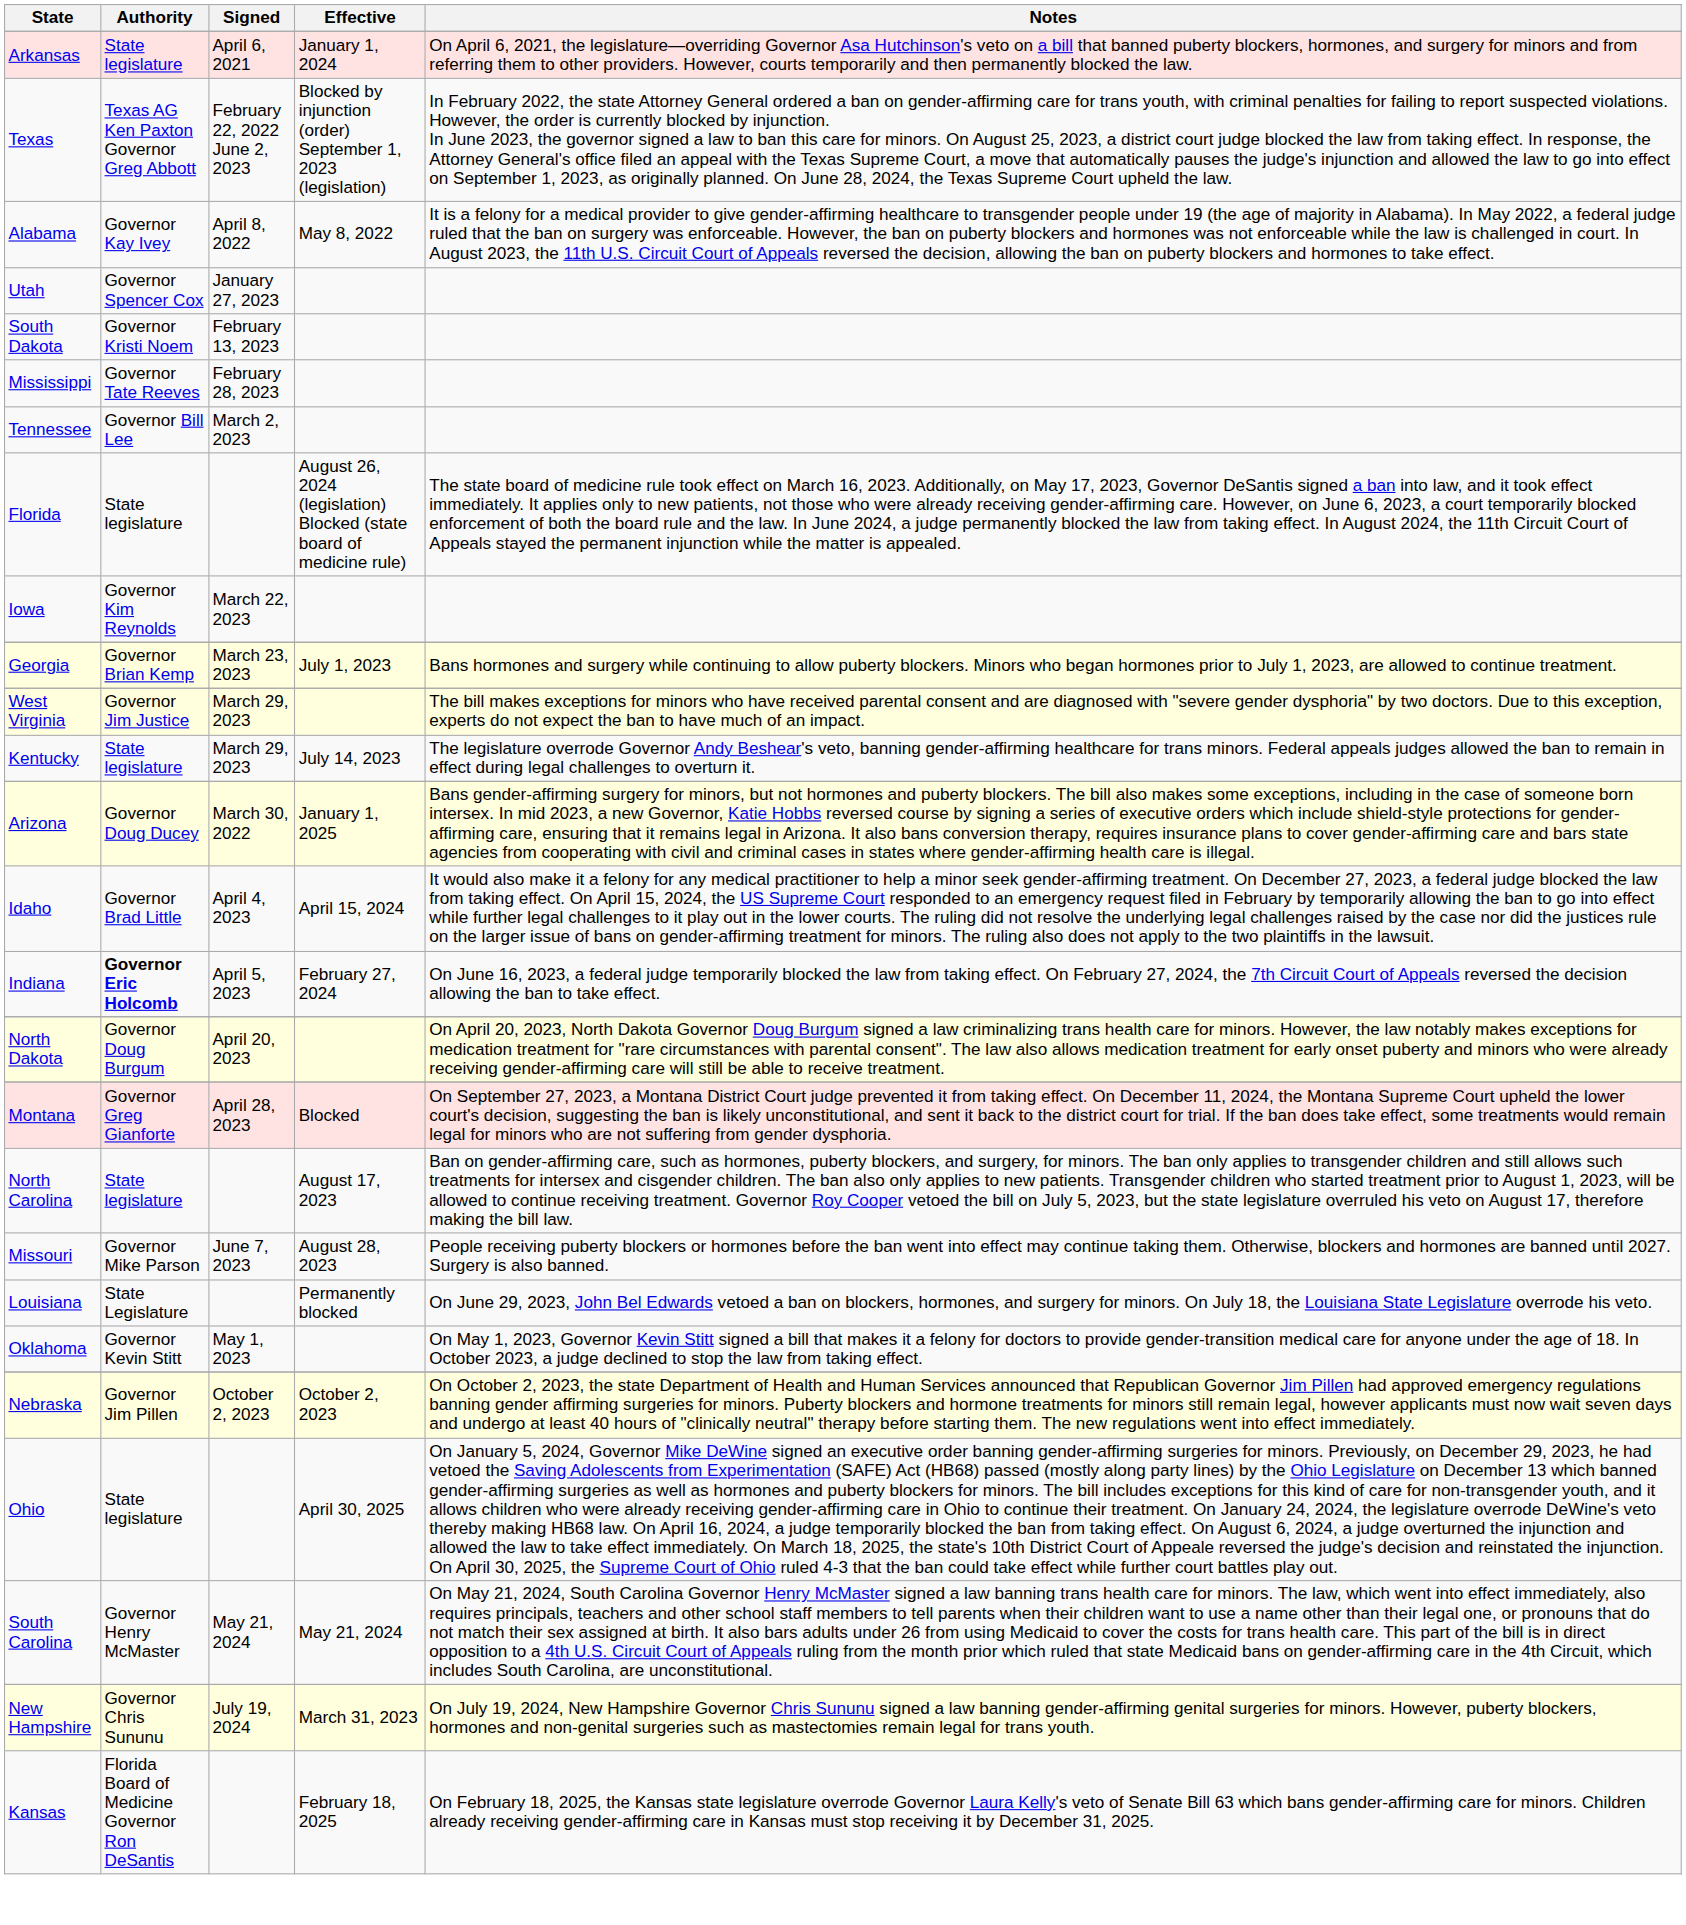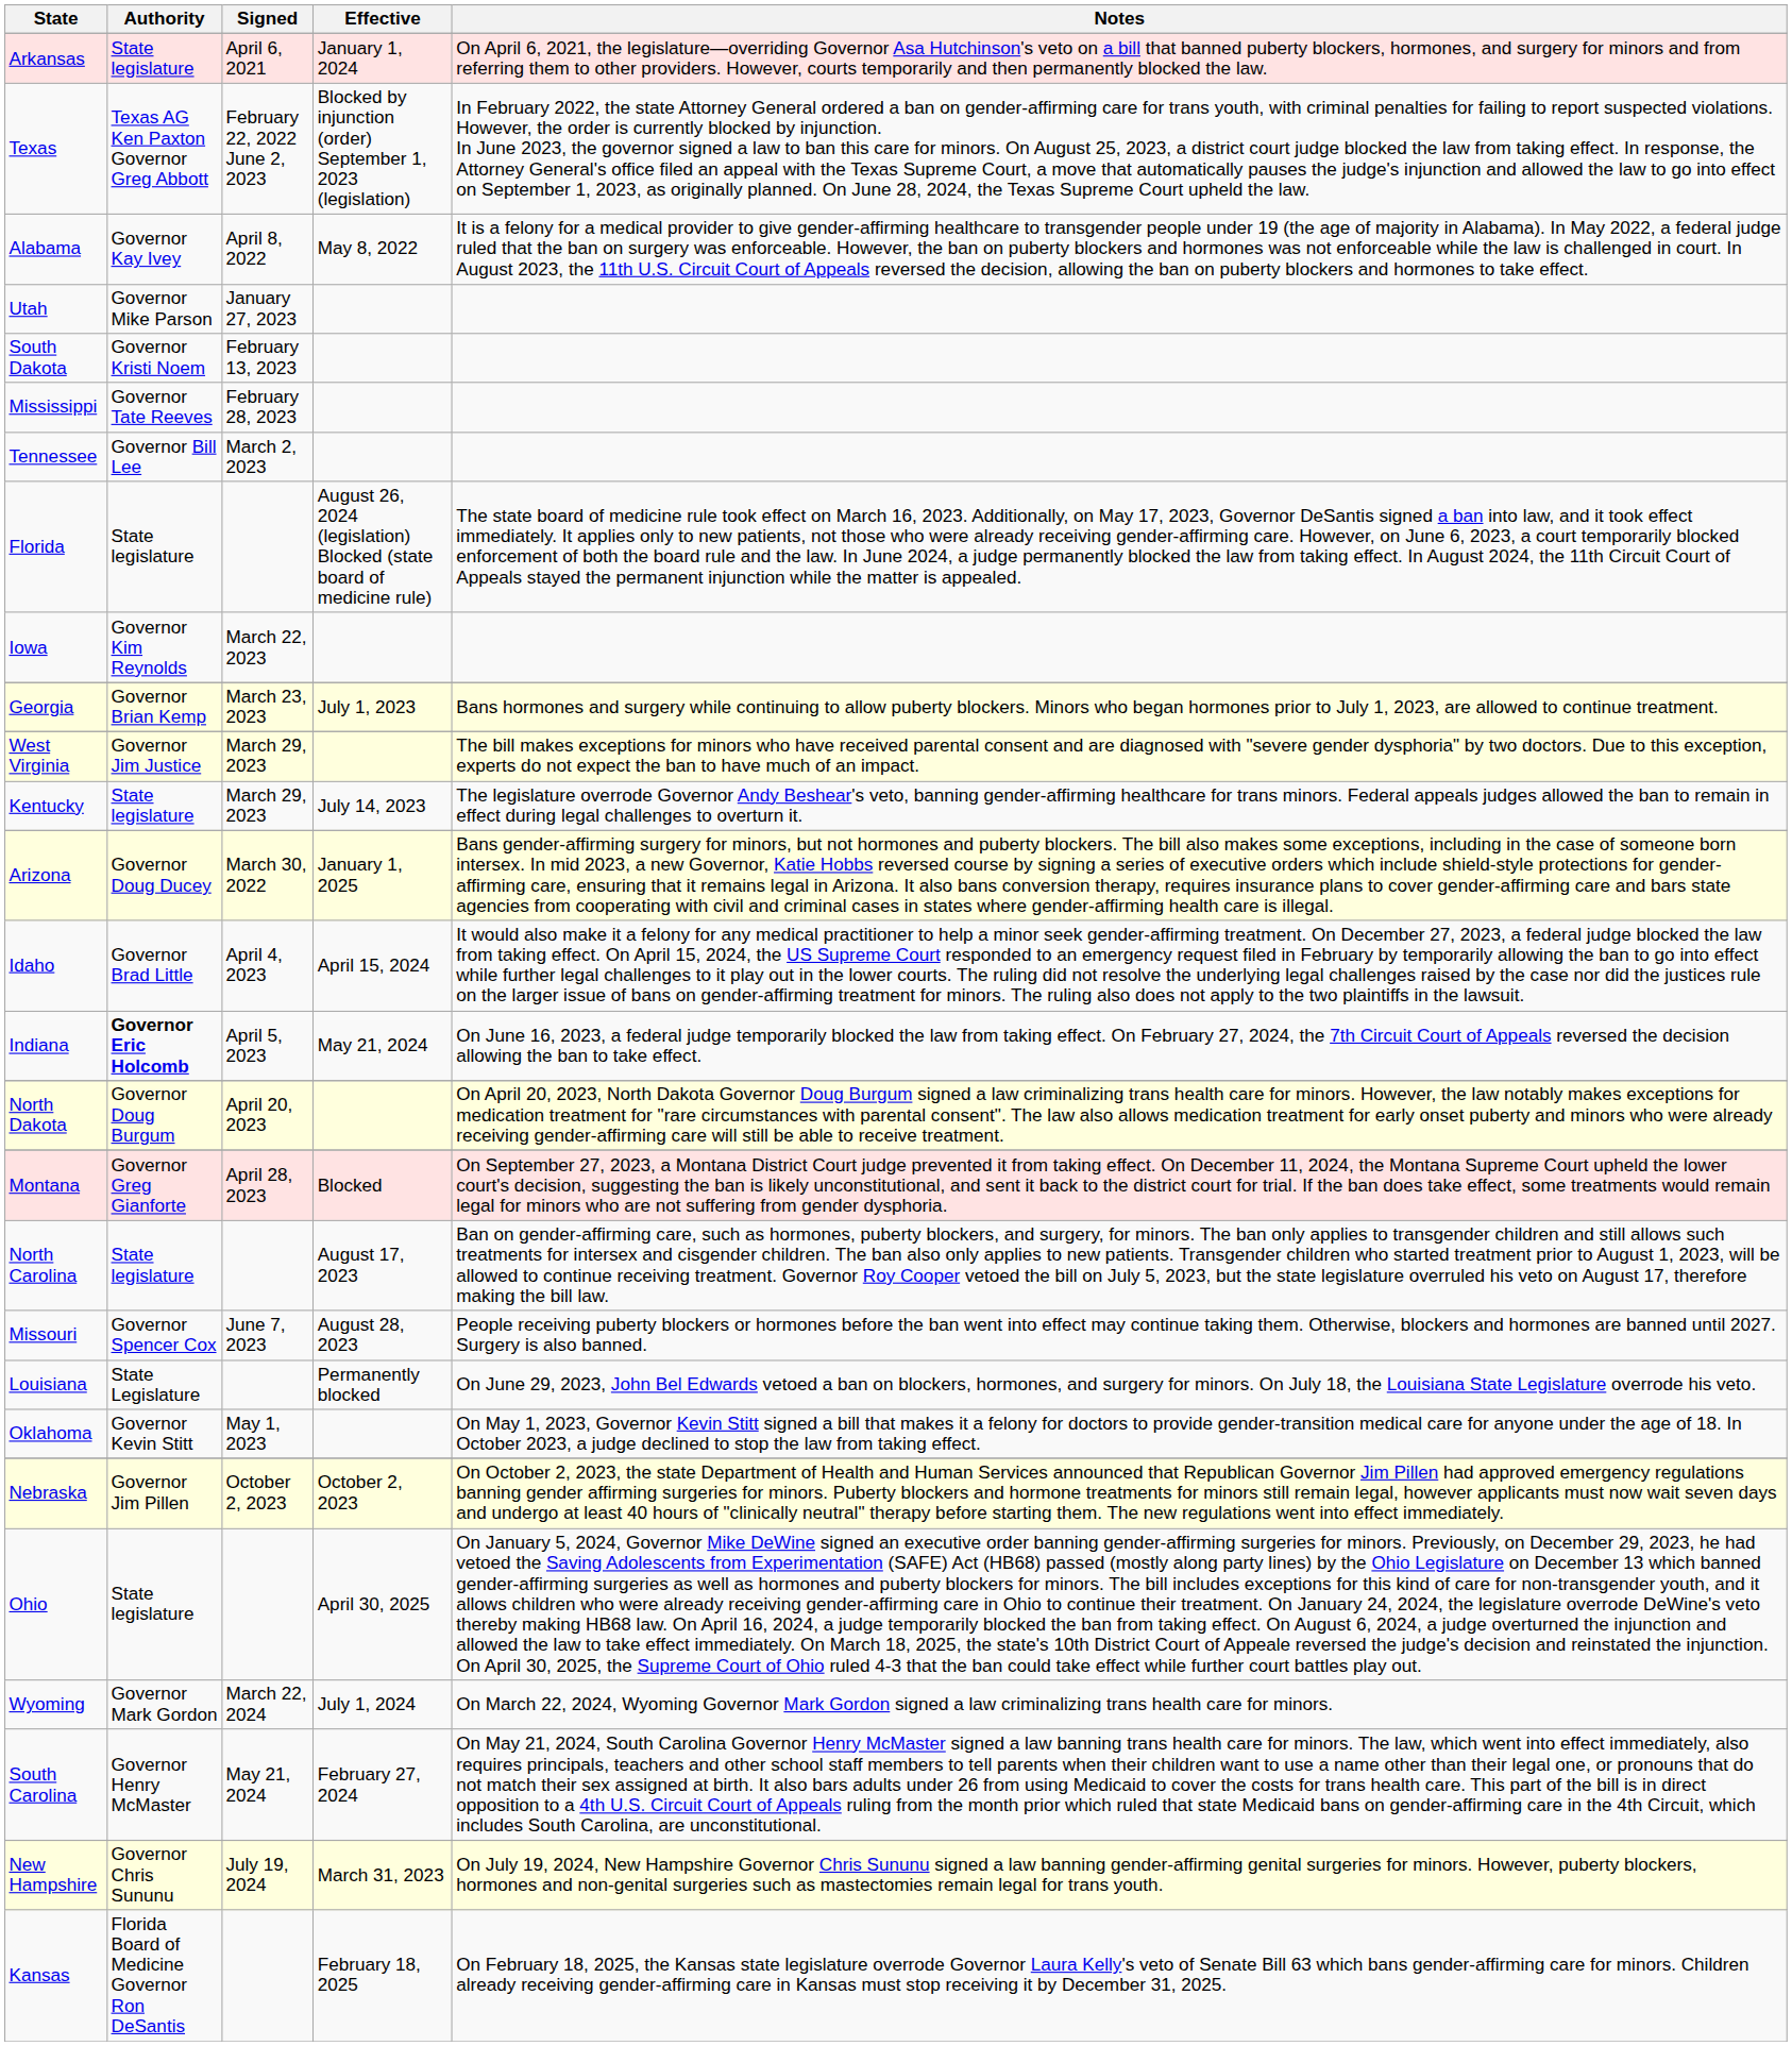 <table class="wikitable sortable">
 <tr>
 <th>State</th>
 <th>Authority</th>
 <th>Signed</th>
 <th>Effective</th>
 <th>Notes</th>
 </tr>
 <tr>
 </tr>
 <tr style="background: #FFE3E3;">
 <td><a href='#'>Arkansas</a></td>
 <td><a href='#'>State legislature</a></td>
 <td>April 6, 2021</td>
 <td>January 1, 2024</td>
 <td>On April 6, 2021, the legislature—overriding Governor <a href='#'>Asa Hutchinson</a>'s veto on <a href='#'>a bill</a> that banned puberty blockers, hormones, and surgery for minors and from referring them to other providers. However, courts temporarily and then permanently blocked the law.</td>
 </tr>
 <tr>
 <td><a href='#'>Texas</a></td>
 <td><a href='#'>Texas AG</a> <a href='#'>Ken Paxton</a><br>Governor <a href='#'>Greg Abbott</a></td>
 <td>February 22, 2022<br>June 2, 2023</td>
 <td>Blocked by injunction (order)<br>September 1, 2023 (legislation)</td>
 <td>In February 2022, the state Attorney General ordered a ban on gender-affirming care for trans youth, with criminal penalties for failing to report suspected violations. However, the order is currently blocked by injunction.<br>In June 2023, the governor signed a law to ban this care for minors. On August 25, 2023, a district court judge blocked the law from taking effect. In response, the Attorney General's office filed an appeal with the Texas Supreme Court, a move that automatically pauses the judge's injunction and allowed the law to go into effect on September 1, 2023, as originally planned. On June 28, 2024, the Texas Supreme Court upheld the law.</td>
 </tr>
 <tr>
 <td><a href='#'>Alabama</a></td>
 <td>Governor <a href='#'>Kay Ivey</a></td>
 <td>April 8, 2022</td>
 <td>May 8, 2022</td>
 <td>It is a felony for a medical provider to give gender-affirming healthcare to transgender people under 19 (the age of majority in Alabama). In May 2022, a federal judge ruled that the ban on surgery was enforceable. However, the ban on puberty blockers and hormones was not enforceable while the law is challenged in court. In August 2023, the <a href='#'>11th U.S. Circuit Court of Appeals</a> reversed the decision, allowing the ban on puberty blockers and hormones to take effect.</td>
 </tr>
 <tr>
 <td><a href='#'>Utah</a></td>
-<td>Governor <a href='#'>Spencer Cox</a></td>
+<td>Governor Mike Parson</td>
 <td>January 27, 2023</td>
 <td></td>
 <td></td>
 </tr>
 <tr>
 <td><a href='#'>South Dakota</a></td>
 <td>Governor <a href='#'>Kristi Noem</a></td>
 <td>February 13, 2023</td>
 <td></td>
 <td></td>
 </tr>
 <tr>
 <td><a href='#'>Mississippi</a></td>
 <td>Governor <a href='#'>Tate Reeves</a></td>
 <td>February 28, 2023</td>
 <td></td>
 <td></td>
 </tr>
 <tr>
 <td><a href='#'>Tennessee</a></td>
 <td>Governor <a href='#'>Bill Lee</a></td>
 <td>March 2, 2023</td>
 <td></td>
 <td></td>
 </tr>
 <tr>
 <td><a href='#'>Florida</a></td>
 <td>State legislature</td>
 <td></td>
 <td>August 26, 2024 (legislation)<br>Blocked (state board of medicine rule)</td>
 <td>The state board of medicine rule took effect on March 16, 2023. Additionally, on May 17, 2023, Governor DeSantis signed <a href='#'>a ban</a> into law, and it took effect immediately. It applies only to new patients, not those who were already receiving gender-affirming care. However, on June 6, 2023, a court temporarily blocked enforcement of both the board rule and the law. In June 2024, a judge permanently blocked the law from taking effect. In August 2024, the 11th Circuit Court of Appeals stayed the permanent injunction while the matter is appealed.</td>
 </tr>
 <tr>
 <td><a href='#'>Iowa</a></td>
 <td>Governor <a href='#'>Kim Reynolds</a></td>
 <td>March 22, 2023</td>
 <td></td>
 <td></td>
 </tr>
 <tr>
 </tr>
 <tr style="background: #FFD;">
 <td><a href='#'>Georgia</a></td>
 <td>Governor <a href='#'>Brian Kemp</a></td>
 <td>March 23, 2023</td>
 <td>July 1, 2023</td>
 <td>Bans hormones and surgery while continuing to allow puberty blockers. Minors who began hormones prior to July 1, 2023, are allowed to continue treatment.</td>
 </tr>
 <tr>
 </tr>
 <tr style="background: #FFD;">
 <td><a href='#'>West Virginia</a></td>
 <td>Governor <a href='#'>Jim Justice</a></td>
 <td>March 29, 2023</td>
 <td></td>
 <td>The bill makes exceptions for minors who have received parental consent and are diagnosed with "severe gender dysphoria" by two doctors. Due to this exception, experts do not expect the ban to have much of an impact.</td>
 </tr>
 <tr>
 <td><a href='#'>Kentucky</a></td>
 <td><a href='#'>State legislature</a></td>
 <td>March 29, 2023</td>
 <td>July 14, 2023</td>
 <td>The legislature overrode Governor <a href='#'>Andy Beshear</a>'s veto, banning gender-affirming healthcare for trans minors. Federal appeals judges allowed the ban to remain in effect during legal challenges to overturn it.</td>
 </tr>
 <tr>
 </tr>
 <tr style="background: #FFD;">
 <td><a href='#'>Arizona</a></td>
 <td>Governor <a href='#'>Doug Ducey</a></td>
 <td>March 30, 2022</td>
 <td>January 1, 2025</td>
 <td>Bans gender-affirming surgery for minors, but not hormones and puberty blockers. The bill also makes some exceptions, including in the case of someone born intersex. In mid 2023, a new Governor, <a href='#'>Katie Hobbs</a> reversed course by signing a series of executive orders which include shield-style protections for gender-affirming care, ensuring that it remains legal in Arizona. It also bans conversion therapy, requires insurance plans to cover gender-affirming care and bars state agencies from cooperating with civil and criminal cases in states where gender-affirming health care is illegal.</td>
 </tr>
 <tr>
 <td><a href='#'>Idaho</a></td>
 <td>Governor <a href='#'>Brad Little</a></td>
 <td>April 4, 2023</td>
 <td>April 15, 2024</td>
 <td>It would also make it a felony for any medical practitioner to help a minor seek gender-affirming treatment. On December 27, 2023, a federal judge blocked the law from taking effect. On April 15, 2024, the <a href='#'>US Supreme Court</a> responded to an emergency request filed in February by temporarily allowing the ban to go into effect while further legal challenges to it play out in the lower courts. The ruling did not resolve the underlying legal challenges raised by the case nor did the justices rule on the larger issue of bans on gender-affirming treatment for minors. The ruling also does not apply to the two plaintiffs in the lawsuit.</td>
 </tr>
 <tr>
 <td><a href='#'>Indiana</a></td>
 <td><strong>Governor <a href='#'>Eric Holcomb</a></strong></td>
 <td>April 5, 2023</td>
-<td>February 27, 2024</td>
+<td>May 21, 2024</td>
 <td>On June 16, 2023, a federal judge temporarily blocked the law from taking effect. On February 27, 2024, the <a href='#'>7th Circuit Court of Appeals</a> reversed the decision allowing the ban to take effect.</td>
 </tr>
 <tr>
 </tr>
 <tr style="background: #FFD;">
 <td><a href='#'>North Dakota</a></td>
 <td>Governor <a href='#'>Doug Burgum</a></td>
 <td>April 20, 2023</td>
 <td></td>
 <td>On April 20, 2023, North Dakota Governor <a href='#'>Doug Burgum</a> signed a law criminalizing trans health care for minors. However, the law notably makes exceptions for medication treatment for "rare circumstances with parental consent". The law also allows medication treatment for early onset puberty and minors who were already receiving gender-affirming care will still be able to receive treatment.</td>
 </tr>
 <tr>
 </tr>
 <tr style="background: #FFE3E3;">
 <td><a href='#'>Montana</a></td>
 <td>Governor <a href='#'>Greg Gianforte</a></td>
 <td>April 28, 2023</td>
 <td>Blocked</td>
 <td>On September 27, 2023, a Montana District Court judge prevented it from taking effect. On December 11, 2024, the Montana Supreme Court upheld the lower court's decision, suggesting the ban is likely unconstitutional, and sent it back to the district court for trial. If the ban does take effect, some treatments would remain legal for minors who are not suffering from gender dysphoria.</td>
 </tr>
 <tr>
 <td><a href='#'>North Carolina</a></td>
 <td><a href='#'>State legislature</a></td>
 <td></td>
 <td>August 17, 2023</td>
 <td>Ban on gender-affirming care, such as hormones, puberty blockers, and surgery, for minors. The ban only applies to transgender children and still allows such treatments for intersex and cisgender children. The ban also only applies to new patients. Transgender children who started treatment prior to August 1, 2023, will be allowed to continue receiving treatment. Governor <a href='#'>Roy Cooper</a> vetoed the bill on July 5, 2023, but the state legislature overruled his veto on August 17, therefore making the bill law.</td>
 </tr>
 <tr>
 <td><a href='#'>Missouri</a></td>
-<td>Governor Mike Parson</td>
+<td>Governor <a href='#'>Spencer Cox</a></td>
 <td>June 7, 2023</td>
 <td>August 28, 2023</td>
 <td>People receiving puberty blockers or hormones before the ban went into effect may continue taking them. Otherwise, blockers and hormones are banned until 2027. Surgery is also banned.</td>
 </tr>
 <tr>
 <td><a href='#'>Louisiana</a></td>
 <td>State Legislature</td>
 <td></td>
 <td>Permanently blocked</td>
 <td>On June 29, 2023, <a href='#'>John Bel Edwards</a> vetoed a ban on blockers, hormones, and surgery for minors. On July 18, the <a href='#'>Louisiana State Legislature</a> overrode his veto.</td>
 </tr>
 <tr>
 <td><a href='#'>Oklahoma</a></td>
 <td>Governor Kevin Stitt</td>
 <td>May 1, 2023</td>
 <td></td>
 <td>On May 1, 2023, Governor <a href='#'>Kevin Stitt</a> signed a bill that makes it a felony for doctors to provide gender-transition medical care for anyone under the age of 18. In October 2023, a judge declined to stop the law from taking effect.</td>
 </tr>
 <tr>
 </tr>
 <tr style="background: #FFD;">
 <td><a href='#'>Nebraska</a></td>
 <td>Governor Jim Pillen</td>
 <td>October 2, 2023</td>
 <td>October 2, 2023</td>
 <td>On October 2, 2023, the state Department of Health and Human Services announced that Republican Governor <a href='#'>Jim Pillen</a> had approved emergency regulations banning gender affirming surgeries for minors. Puberty blockers and hormone treatments for minors still remain legal, however applicants must now wait seven days and undergo at least 40 hours of "clinically neutral" therapy before starting them. The new regulations went into effect immediately.</td>
 </tr>
 <tr>
 <td><a href='#'>Ohio</a></td>
 <td>State legislature</td>
 <td></td>
 <td>April 30, 2025</td>
 <td>On January 5, 2024, Governor <a href='#'>Mike DeWine</a> signed an executive order banning gender-affirming surgeries for minors. Previously, on December 29, 2023, he had vetoed the <a href='#'>Saving Adolescents from Experimentation</a> (SAFE) Act (HB68) passed (mostly along party lines) by the <a href='#'>Ohio Legislature</a> on December 13 which banned gender-affirming surgeries as well as hormones and puberty blockers for minors. The bill includes exceptions for this kind of care for non-transgender youth, and it allows children who were already receiving gender-affirming care in Ohio to continue their treatment. On January 24, 2024, the legislature overrode DeWine's veto thereby making HB68 law. On April 16, 2024, a judge temporarily blocked the ban from taking effect. On August 6, 2024, a judge overturned the injunction and allowed the law to take effect immediately. On March 18, 2025, the state's 10th District Court of Appeale reversed the judge's decision and reinstated the injunction. On April 30, 2025, the <a href='#'>Supreme Court of Ohio</a> ruled 4-3 that the ban could take effect while further court battles play out.</td>
 </tr>
 <tr>
+<td><a href='#'>Wyoming</a></td>
+<td>Governor Mark Gordon</td>
+<td>March 22, 2024</td>
+<td>July 1, 2024</td>
+<td>On March 22, 2024, Wyoming Governor <a href='#'>Mark Gordon</a> signed a law criminalizing trans health care for minors.</td>
+</tr>
+<tr>
 <td><a href='#'>South Carolina</a></td>
 <td>Governor Henry McMaster</td>
 <td>May 21, 2024</td>
-<td>May 21, 2024</td>
+<td>February 27, 2024</td>
 <td>On May 21, 2024, South Carolina Governor <a href='#'>Henry McMaster</a> signed a law banning trans health care for minors. The law, which went into effect immediately, also requires principals, teachers and other school staff members to tell parents when their children want to use a name other than their legal one, or pronouns that do not match their sex assigned at birth. It also bars adults under 26 from using Medicaid to cover the costs for trans health care. This part of the bill is in direct opposition to a <a href='#'>4th U.S. Circuit Court of Appeals</a> ruling from the month prior which ruled that state Medicaid bans on gender-affirming care in the 4th Circuit, which includes South Carolina, are unconstitutional.</td>
 </tr>
 <tr>
 </tr>
 <tr style="background: #FFD;">
 <td><a href='#'>New Hampshire</a></td>
 <td>Governor Chris Sununu</td>
 <td>July 19, 2024</td>
 <td>March 31, 2023</td>
 <td>On July 19, 2024, New Hampshire Governor <a href='#'>Chris Sununu</a> signed a law banning gender-affirming genital surgeries for minors. However, puberty blockers, hormones and non-genital surgeries such as mastectomies remain legal for trans youth.</td>
 </tr>
 <tr>
 <td><a href='#'>Kansas</a></td>
 <td>Florida Board of Medicine<br>Governor <a href='#'>Ron DeSantis</a></td>
 <td></td>
 <td>February 18, 2025</td>
 <td>On February 18, 2025, the Kansas state legislature overrode Governor <a href='#'>Laura Kelly</a>'s veto of Senate Bill 63 which bans gender-affirming care for minors. Children already receiving gender-affirming care in Kansas must stop receiving it by December 31, 2025.</td>
 </tr>
 </table>
